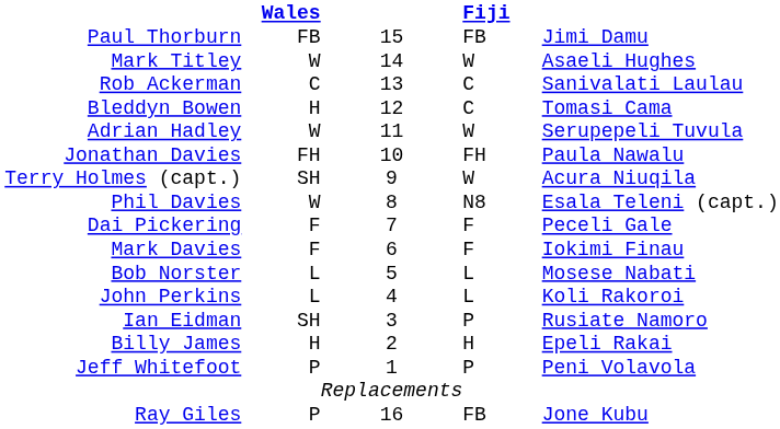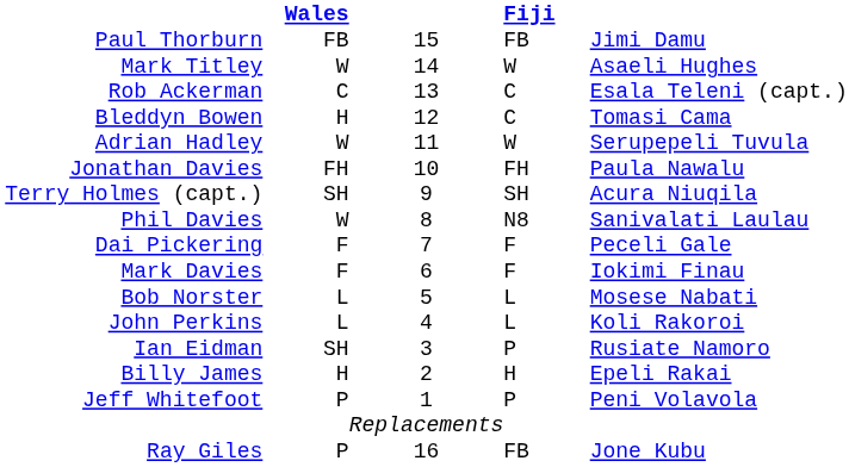 <table width="100%" style="font-size: 90%; " cellspacing="0" cellpadding="0" align=center>
 <tr>
 <td width=41%; text-align=right></td>
 <td width=3%; text-align:right></td>
 <td width=4%; text-align:center></td>
 <td width=3%; text-align:left></td>
 <td width=49%; text-align:left></td>
 </tr>
 <tr>
 <td colspan=2; align=right><strong><a href='#'>Wales</a></strong></td>
 <td></td>
 <td colspan=2;><strong><a href='#'>Fiji</a></strong></td>
 </tr>
 <tr>
 <td align=right><a href='#'>Paul Thorburn</a></td>
 <td align=right>FB</td>
 <td align=center>15</td>
 <td>FB</td>
 <td><a href='#'>Jimi Damu</a></td>
 </tr>
 <tr>
 <td align=right><a href='#'>Mark Titley</a></td>
 <td align=right>W</td>
 <td align=center>14</td>
 <td>W</td>
 <td><a href='#'>Asaeli Hughes</a></td>
 </tr>
 <tr>
 <td align=right><a href='#'>Rob Ackerman</a></td>
 <td align=right>C</td>
 <td align=center>13</td>
 <td>C</td>
-<td><a href='#'>Sanivalati Laulau</a></td>
+<td><a href='#'>Esala Teleni</a> (capt.)</td>
 </tr>
 <tr>
 <td align=right><a href='#'>Bleddyn Bowen</a></td>
 <td align=right>H</td>
 <td align=center>12</td>
 <td>C</td>
 <td><a href='#'>Tomasi Cama</a></td>
 </tr>
 <tr>
 <td align=right><a href='#'>Adrian Hadley</a></td>
 <td align=right>W</td>
 <td align=center>11</td>
 <td>W</td>
 <td><a href='#'>Serupepeli Tuvula</a></td>
 </tr>
 <tr>
 <td align=right><a href='#'>Jonathan Davies</a></td>
 <td align=right>FH</td>
 <td align=center>10</td>
 <td>FH</td>
 <td><a href='#'>Paula Nawalu</a></td>
 </tr>
 <tr>
 <td align=right><a href='#'>Terry Holmes</a> (capt.)</td>
 <td align=right>SH</td>
 <td align=center>9</td>
-<td>W</td>
+<td>SH</td>
 <td><a href='#'>Acura Niuqila</a></td>
 </tr>
 <tr>
 <td align=right><a href='#'>Phil Davies</a></td>
 <td align=right>W</td>
 <td align=center>8</td>
 <td>N8</td>
-<td><a href='#'>Esala Teleni</a> (capt.)</td>
+<td><a href='#'>Sanivalati Laulau</a></td>
 </tr>
 <tr>
 <td align=right><a href='#'>Dai Pickering</a></td>
 <td align=right>F</td>
 <td align=center>7</td>
 <td>F</td>
 <td><a href='#'>Peceli Gale</a></td>
 </tr>
 <tr>
 <td align=right><a href='#'>Mark Davies</a></td>
 <td align=right>F</td>
 <td align=center>6</td>
 <td>F</td>
 <td><a href='#'>Iokimi Finau</a></td>
 </tr>
 <tr>
 <td align=right><a href='#'>Bob Norster</a></td>
 <td align=right>L</td>
 <td align=center>5</td>
 <td>L</td>
 <td><a href='#'>Mosese Nabati</a></td>
 </tr>
 <tr>
 <td align=right><a href='#'>John Perkins</a></td>
 <td align=right>L</td>
 <td align=center>4</td>
 <td>L</td>
 <td><a href='#'>Koli Rakoroi</a></td>
 </tr>
 <tr>
 <td align=right><a href='#'>Ian Eidman</a></td>
 <td align=right>SH</td>
 <td align=center>3</td>
 <td>P</td>
 <td><a href='#'>Rusiate Namoro</a></td>
 </tr>
 <tr>
 <td align=right><a href='#'>Billy James</a></td>
 <td align=right>H</td>
 <td align=center>2</td>
 <td>H</td>
 <td><a href='#'>Epeli Rakai</a></td>
 </tr>
 <tr>
 <td align=right><a href='#'>Jeff Whitefoot</a></td>
 <td align=right>P</td>
 <td align=center>1</td>
 <td>P</td>
 <td><a href='#'>Peni Volavola</a></td>
 </tr>
 <tr>
 <td></td>
 <td></td>
 <td align=center><em>Replacements</em></td>
 <td></td>
 <td></td>
 </tr>
 <tr>
 <td align=right><a href='#'>Ray Giles</a></td>
 <td align=right>P</td>
 <td align=center>16</td>
 <td>FB</td>
 <td><a href='#'>Jone Kubu</a></td>
 </tr>
 </table>
